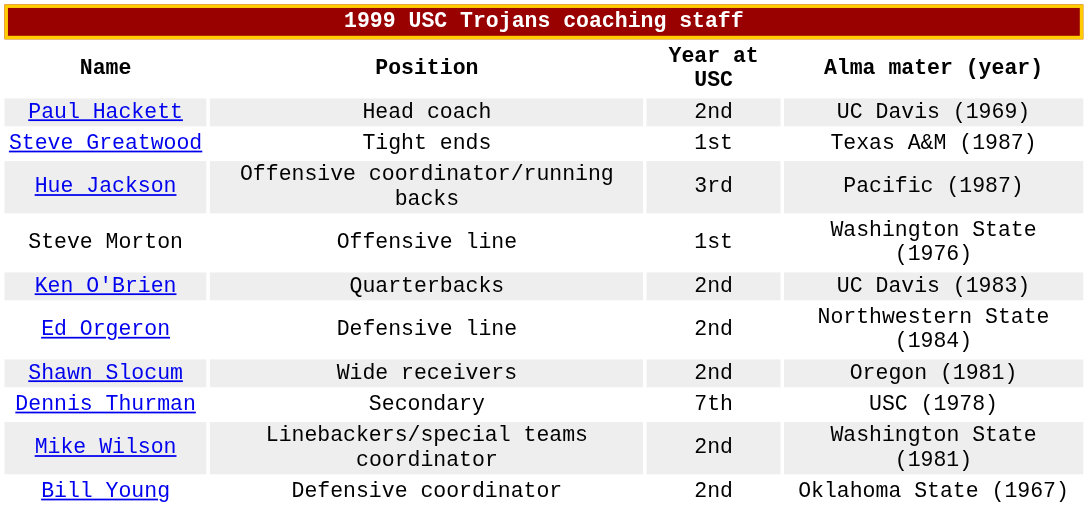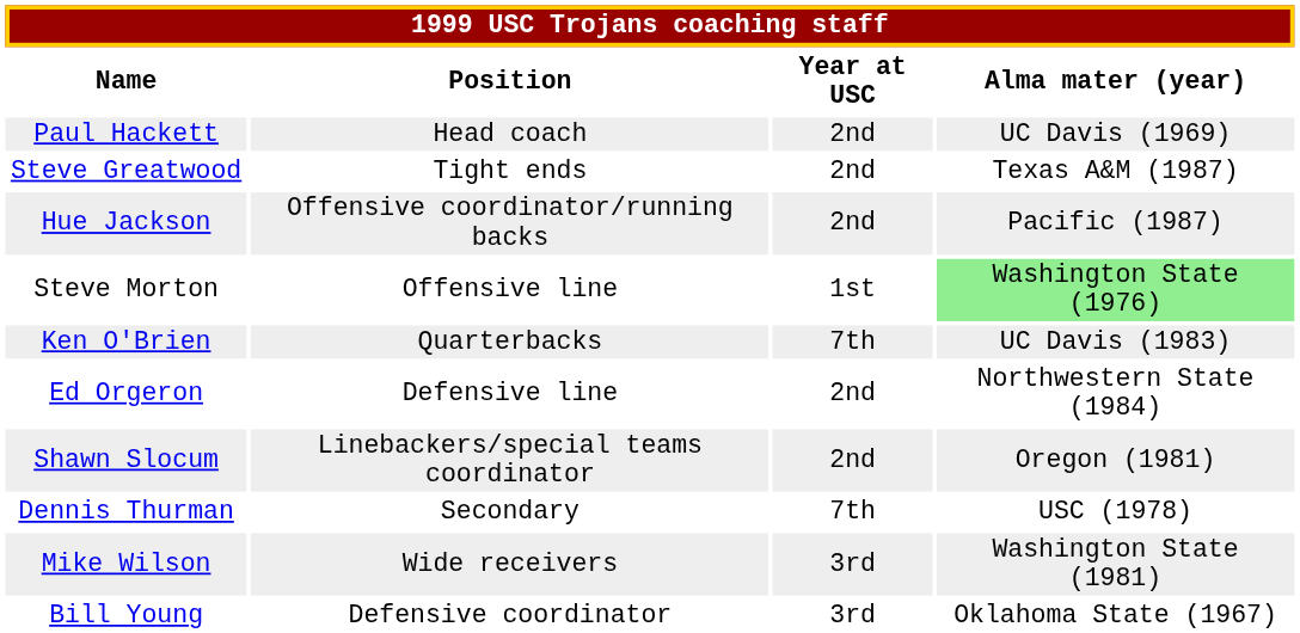 <table class="toccolours" style="font-size:95%; text-align:center">
 <tr>
 <th colspan="5" style="background:#990000; color:#FFFFFF; border:2px solid #FFCC00">1999 USC Trojans coaching staff</th>
 </tr>
 <tr>
 <th width="120">Name</th>
 <th width="260">Position</th>
 <th width="80">Year at USC</th>
 <th width="180">Alma mater (year)</th>
 </tr>
 <tr bgcolor=#EEEEEE>
 <td><a href='#'>Paul Hackett</a></td>
 <td>Head coach</td>
 <td>2nd</td>
 <td>UC Davis (1969)</td>
 </tr>
 <tr>
 <td><a href='#'>Steve Greatwood</a></td>
 <td>Tight ends</td>
-<td>1st</td>
+<td>2nd</td>
 <td>Texas A&M (1987)</td>
 </tr>
 <tr bgcolor=#EEEEEE>
 <td><a href='#'>Hue Jackson</a></td>
 <td>Offensive coordinator/running backs</td>
-<td>3rd</td>
+<td>2nd</td>
 <td>Pacific (1987)</td>
 </tr>
 <tr>
 <td>Steve Morton</td>
 <td>Offensive line</td>
 <td>1st</td>
-<td>Washington State (1976)</td>
+<td style="background: lightgreen;">Washington State (1976)</td>
 </tr>
 <tr bgcolor=#EEEEEE>
 <td><a href='#'>Ken O'Brien</a></td>
 <td>Quarterbacks</td>
-<td>2nd</td>
+<td>7th</td>
 <td>UC Davis (1983)</td>
 </tr>
 <tr>
 <td><a href='#'>Ed Orgeron</a></td>
 <td>Defensive line</td>
 <td>2nd</td>
 <td>Northwestern State (1984)</td>
 </tr>
 <tr bgcolor=#EEEEEE>
 <td><a href='#'>Shawn Slocum</a></td>
-<td>Wide receivers</td>
+<td>Linebackers/special teams coordinator</td>
 <td>2nd</td>
 <td>Oregon (1981)</td>
 </tr>
 <tr>
 <td><a href='#'>Dennis Thurman</a></td>
 <td>Secondary</td>
 <td>7th</td>
 <td>USC (1978)</td>
 </tr>
 <tr bgcolor=#EEEEEE>
 <td><a href='#'>Mike Wilson</a></td>
-<td>Linebackers/special teams coordinator</td>
-<td>2nd</td>
+<td>Wide receivers</td>
+<td>3rd</td>
 <td>Washington State (1981)</td>
 </tr>
 <tr>
 <td><a href='#'>Bill Young</a></td>
 <td>Defensive coordinator</td>
-<td>2nd</td>
+<td>3rd</td>
 <td>Oklahoma State (1967)</td>
 </tr>
 </table>
